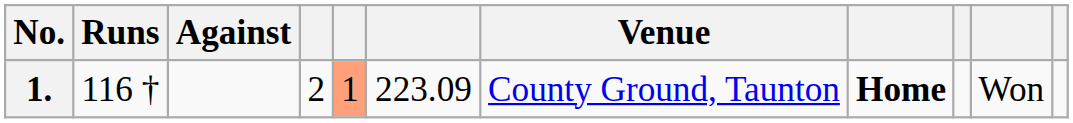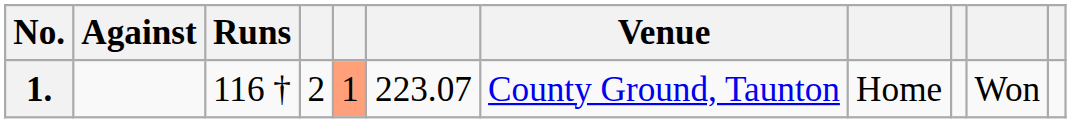 <table class="wikitable sortable"  style="text-align:center">
 <tr>
 <th>No.</th>
+<th>Against</th>
 <th>Runs</th>
-<th>Against</th>
 <th><a href='#'></a></th>
 <th><a href='#'></a></th>
 <th><a href='#'></a></th>
 <th>Venue</th>
 <th></th>
 <th></th>
 <th></th>
 <th class="unsortable" scope="col"></th>
 </tr>
 <tr>
 <th scope="row">1.</th>
+<td></td>
 <td>116 †</td>
-<td></td>
 <td>2</td>
 <td style="background: lightsalmon;">1</td>
-<td>223.09</td>
+<td>223.07</td>
 <td><a href='#'>County Ground, Taunton</a></td>
-<td><strong>Home</strong></td>
+<td>Home</td>
 <td></td>
 <td>Won</td>
 <td></td>
 </tr>
 </table>
